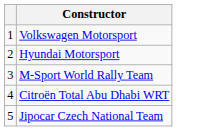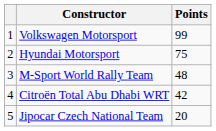 <table class="wikitable" style="font-size: 90%;">
 <tr>
 <th></th>
 <th>Constructor</th>
+<th>Points</th>
 </tr>
 <tr>
 <td>1</td>
 <td> <a href='#'>Volkswagen Motorsport</a></td>
+<td>99</td>
 </tr>
 <tr>
 <td>2</td>
 <td> <a href='#'>Hyundai Motorsport</a></td>
+<td>75</td>
 </tr>
 <tr>
 <td>3</td>
 <td> <a href='#'>M-Sport World Rally Team</a></td>
+<td>48</td>
 </tr>
 <tr>
 <td>4</td>
 <td> <a href='#'>Citroën Total Abu Dhabi WRT</a></td>
+<td>42</td>
 </tr>
 <tr>
 <td>5</td>
 <td> <a href='#'>Jipocar Czech National Team</a></td>
+<td>20</td>
 </tr>
 </table>
